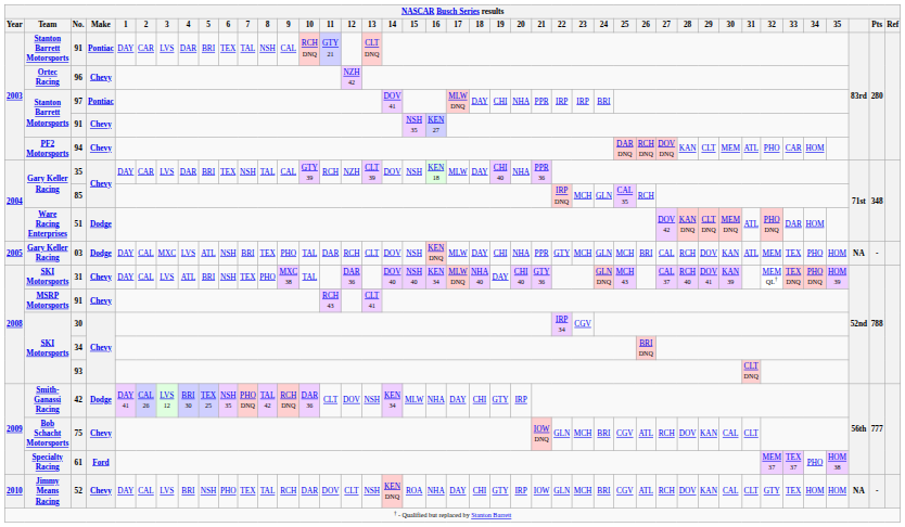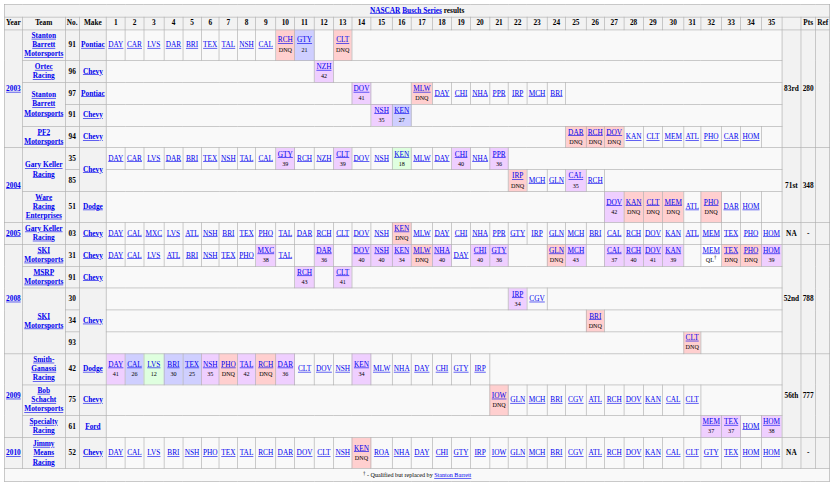 <table class="wikitable" style="text-align:center; font-size:75%">
 <tr>
 <th colspan=42><a href='#'>NASCAR</a> <a href='#'>Busch Series</a> results</th>
 </tr>
 <tr>
 <th>Year</th>
 <th>Team</th>
 <th>No.</th>
 <th>Make</th>
 <th>1</th>
 <th>2</th>
 <th>3</th>
 <th>4</th>
 <th>5</th>
 <th>6</th>
 <th>7</th>
 <th>8</th>
 <th>9</th>
 <th>10</th>
 <th>11</th>
 <th>12</th>
 <th>13</th>
 <th>14</th>
 <th>15</th>
 <th>16</th>
 <th>17</th>
 <th>18</th>
 <th>19</th>
 <th>20</th>
 <th>21</th>
 <th>22</th>
 <th>23</th>
 <th>24</th>
 <th>25</th>
 <th>26</th>
 <th>27</th>
 <th>28</th>
 <th>29</th>
 <th>30</th>
 <th>31</th>
 <th>32</th>
 <th>33</th>
 <th>34</th>
 <th>35</th>
 <th></th>
 <th>Pts</th>
 <th>Ref</th>
 </tr>
 <tr>
 <th rowspan=5><a href='#'>2003</a></th>
 <th><a href='#'>Stanton Barrett Motorsports</a></th>
 <th>91</th>
 <th><a href='#'>Pontiac</a></th>
 <td><a href='#'>DAY</a></td>
 <td><a href='#'>CAR</a></td>
 <td><a href='#'>LVS</a></td>
 <td><a href='#'>DAR</a></td>
 <td><a href='#'>BRI</a></td>
 <td><a href='#'>TEX</a></td>
 <td><a href='#'>TAL</a></td>
 <td><a href='#'>NSH</a></td>
 <td><a href='#'>CAL</a></td>
 <td style="background:#FFCFCF;"><a href='#'>RCH</a><br><small>DNQ</small></td>
 <td style="background:#CFCFFF;"><a href='#'>GTY</a><br><small>21</small></td>
 <td></td>
 <td style="background:#FFCFCF;"><a href='#'>CLT</a><br><small>DNQ</small></td>
 <td colspan=22></td>
 <th rowspan=5>83rd</th>
 <th rowspan=5>280</th>
 <th rowspan=5></th>
 </tr>
 <tr>
 <th><a href='#'>Ortec Racing</a></th>
 <th>96</th>
 <th><a href='#'>Chevy</a></th>
 <td colspan=11></td>
 <td style="background:#EFCFFF;"><a href='#'>NZH</a><br><small>42</small></td>
 <td colspan=23></td>
 </tr>
 <tr>
 <th rowspan=2><a href='#'>Stanton Barrett Motorsports</a></th>
 <th>97</th>
 <th><a href='#'>Pontiac</a></th>
 <td colspan=13></td>
 <td style="background:#EFCFFF;"><a href='#'>DOV</a><br><small>41</small></td>
 <td colspan=2></td>
 <td style="background:#FFCFCF;"><a href='#'>MLW</a><br><small>DNQ</small></td>
 <td><a href='#'>DAY</a></td>
 <td><a href='#'>CHI</a></td>
 <td><a href='#'>NHA</a></td>
 <td><a href='#'>PPR</a></td>
 <td><a href='#'>IRP</a></td>
-<td><a href='#'>IRP</a></td>
+<td><a href='#'>MCH</a></td>
 <td><a href='#'>BRI</a></td>
 <td colspan=12></td>
 </tr>
 <tr>
 <th>91</th>
 <th><a href='#'>Chevy</a></th>
 <td colspan=14></td>
 <td style="background:#EFCFFF;"><a href='#'>NSH</a><br><small>35</small></td>
 <td style="background:#CFCFFF;"><a href='#'>KEN</a><br><small>27</small></td>
 <td colspan=19></td>
 </tr>
 <tr>
 <th><a href='#'>PF2 Motorsports</a></th>
 <th>94</th>
 <th><a href='#'>Chevy</a></th>
 <td colspan=24></td>
 <td style="background:#FFCFCF;"><a href='#'>DAR</a><br><small>DNQ</small></td>
 <td style="background:#FFCFCF;"><a href='#'>RCH</a><br><small>DNQ</small></td>
 <td style="background:#FFCFCF;"><a href='#'>DOV</a><br><small>DNQ</small></td>
 <td><a href='#'>KAN</a></td>
 <td><a href='#'>CLT</a></td>
 <td><a href='#'>MEM</a></td>
 <td><a href='#'>ATL</a></td>
 <td><a href='#'>PHO</a></td>
 <td><a href='#'>CAR</a></td>
 <td><a href='#'>HOM</a></td>
 <td></td>
 </tr>
 <tr>
 <th rowspan=3><a href='#'>2004</a></th>
 <th rowspan=2><a href='#'>Gary Keller Racing</a></th>
 <th>35</th>
 <th rowspan=2><a href='#'>Chevy</a></th>
 <td><a href='#'>DAY</a></td>
 <td><a href='#'>CAR</a></td>
 <td><a href='#'>LVS</a></td>
 <td><a href='#'>DAR</a></td>
 <td><a href='#'>BRI</a></td>
 <td><a href='#'>TEX</a></td>
 <td><a href='#'>NSH</a></td>
 <td><a href='#'>TAL</a></td>
 <td><a href='#'>CAL</a></td>
 <td style="background:#EFCFFF;"><a href='#'>GTY</a><br><small>39</small></td>
 <td><a href='#'>RCH</a></td>
 <td><a href='#'>NZH</a></td>
 <td style="background:#EFCFFF;"><a href='#'>CLT</a><br><small>39</small></td>
 <td><a href='#'>DOV</a></td>
 <td><a href='#'>NSH</a></td>
 <td style="background:#DFFFDF;"><a href='#'>KEN</a><br><small>18</small></td>
 <td><a href='#'>MLW</a></td>
 <td><a href='#'>DAY</a></td>
 <td style="background:#EFCFFF;"><a href='#'>CHI</a><br><small>40</small></td>
 <td><a href='#'>NHA</a></td>
 <td style="background:#EFCFFF;"><a href='#'>PPR</a><br><small>36</small></td>
 <td colspan=14></td>
 <th rowspan=3>71st</th>
 <th rowspan=3>348</th>
 <th rowspan=3></th>
 </tr>
 <tr>
 <th>85</th>
 <td colspan=21></td>
 <td style="background:#FFCFCF;"><a href='#'>IRP</a><br><small>DNQ</small></td>
 <td><a href='#'>MCH</a></td>
 <td><a href='#'>GLN</a></td>
 <td style="background:#EFCFFF;"><a href='#'>CAL</a><br><small>35</small></td>
 <td><a href='#'>RCH</a></td>
 <td colspan=9></td>
 </tr>
 <tr>
 <th><a href='#'>Ware Racing Enterprises</a></th>
 <th>51</th>
 <th><a href='#'>Dodge</a></th>
 <td colspan=26></td>
 <td style="background:#EFCFFF;"><a href='#'>DOV</a><br><small>42</small></td>
 <td style="background:#FFCFCF;"><a href='#'>KAN</a><br><small>DNQ</small></td>
 <td style="background:#FFCFCF;"><a href='#'>CLT</a><br><small>DNQ</small></td>
 <td style="background:#FFCFCF;"><a href='#'>MEM</a><br><small>DNQ</small></td>
 <td><a href='#'>ATL</a></td>
 <td style="background:#FFCFCF;"><a href='#'>PHO</a><br><small>DNQ</small></td>
 <td><a href='#'>DAR</a></td>
 <td><a href='#'>HOM</a></td>
 <td></td>
 </tr>
 <tr>
 <th><a href='#'>2005</a></th>
 <th><a href='#'>Gary Keller Racing</a></th>
 <th>03</th>
-<th><a href='#'>Dodge</a></th>
+<th><a href='#'>Chevy</a></th>
 <td><a href='#'>DAY</a></td>
 <td><a href='#'>CAL</a></td>
 <td><a href='#'>MXC</a></td>
 <td><a href='#'>LVS</a></td>
 <td><a href='#'>ATL</a></td>
 <td><a href='#'>NSH</a></td>
 <td><a href='#'>BRI</a></td>
 <td><a href='#'>TEX</a></td>
 <td><a href='#'>PHO</a></td>
 <td><a href='#'>TAL</a></td>
 <td><a href='#'>DAR</a></td>
 <td><a href='#'>RCH</a></td>
 <td><a href='#'>CLT</a></td>
 <td><a href='#'>DOV</a></td>
 <td><a href='#'>NSH</a></td>
 <td style="background:#FFCFCF;"><a href='#'>KEN</a><br><small>DNQ</small></td>
 <td><a href='#'>MLW</a></td>
 <td><a href='#'>DAY</a></td>
 <td><a href='#'>CHI</a></td>
 <td><a href='#'>NHA</a></td>
 <td><a href='#'>PPR</a></td>
 <td><a href='#'>GTY</a></td>
-<td><a href='#'>MCH</a></td>
+<td><a href='#'>IRP</a></td>
 <td><a href='#'>GLN</a></td>
 <td><a href='#'>MCH</a></td>
 <td><a href='#'>BRI</a></td>
 <td><a href='#'>CAL</a></td>
 <td><a href='#'>RCH</a></td>
 <td><a href='#'>DOV</a></td>
 <td><a href='#'>KAN</a></td>
 <td><a href='#'>ATL</a></td>
 <td><a href='#'>MEM</a></td>
 <td><a href='#'>TEX</a></td>
 <td><a href='#'>PHO</a></td>
 <td><a href='#'>HOM</a></td>
 <th>NA</th>
 <th>-</th>
 <th></th>
 </tr>
 <tr>
 <th rowspan=5><a href='#'>2008</a></th>
 <th><a href='#'>SKI Motorsports</a></th>
 <th>31</th>
 <th><a href='#'>Chevy</a></th>
 <td><a href='#'>DAY</a></td>
 <td><a href='#'>CAL</a></td>
 <td><a href='#'>LVS</a></td>
 <td><a href='#'>ATL</a></td>
 <td><a href='#'>BRI</a></td>
 <td><a href='#'>NSH</a></td>
 <td><a href='#'>TEX</a></td>
 <td><a href='#'>PHO</a></td>
 <td style="background:#EFCFFF;"><a href='#'>MXC</a><br><small>38</small></td>
 <td><a href='#'>TAL</a></td>
 <td></td>
 <td style="background:#EFCFFF;"><a href='#'>DAR</a><br><small>36</small></td>
 <td></td>
 <td style="background:#EFCFFF;"><a href='#'>DOV</a><br><small>40</small></td>
 <td style="background:#EFCFFF;"><a href='#'>NSH</a><br><small>40</small></td>
 <td style="background:#EFCFFF;"><a href='#'>KEN</a><br><small>34</small></td>
 <td style="background:#FFCFCF;"><a href='#'>MLW</a><br><small>DNQ</small></td>
 <td style="background:#EFCFFF;"><a href='#'>NHA</a><br><small>40</small></td>
 <td><a href='#'>DAY</a></td>
 <td style="background:#EFCFFF;"><a href='#'>CHI</a><br><small>40</small></td>
 <td style="background:#EFCFFF;"><a href='#'>GTY</a><br><small>36</small></td>
 <td colspan=2></td>
 <td style="background:#FFCFCF;"><a href='#'>GLN</a><br><small>DNQ</small></td>
 <td style="background:#EFCFFF;"><a href='#'>MCH</a><br><small>43</small></td>
 <td></td>
 <td style="background:#EFCFFF;"><a href='#'>CAL</a><br><small>37</small></td>
 <td style="background:#EFCFFF;"><a href='#'>RCH</a><br><small>40</small></td>
 <td style="background:#EFCFFF;"><a href='#'>DOV</a><br><small>41</small></td>
 <td style="background:#EFCFFF;"><a href='#'>KAN</a><br><small>39</small></td>
 <td></td>
 <td style="background:#FFFFFF;"><a href='#'>MEM</a><br><small>QL<sup>†</sup></small></td>
 <td style="background:#FFCFCF;"><a href='#'>TEX</a><br><small>DNQ</small></td>
 <td style="background:#FFCFCF;"><a href='#'>PHO</a><br><small>DNQ</small></td>
 <td style="background:#EFCFFF;"><a href='#'>HOM</a><br><small>39</small></td>
 <th rowspan=5>52nd</th>
 <th rowspan=5>788</th>
 <th rowspan=5></th>
 </tr>
 <tr>
 <th><a href='#'>MSRP Motorsports</a></th>
 <th>91</th>
 <th><a href='#'>Chevy</a></th>
 <td colspan=10></td>
 <td style="background:#EFCFFF;"><a href='#'>RCH</a><br><small>43</small></td>
 <td></td>
 <td style="background:#EFCFFF;"><a href='#'>CLT</a><br><small>41</small></td>
 <td colspan=22></td>
 </tr>
 <tr>
 <th rowspan=3><a href='#'>SKI Motorsports</a></th>
 <th>30</th>
 <th rowspan=3><a href='#'>Chevy</a></th>
 <td colspan=21></td>
 <td style="background:#EFCFFF;"><a href='#'>IRP</a><br><small>34</small></td>
 <td><a href='#'>CGV</a></td>
 <td colspan=12></td>
 </tr>
 <tr>
 <th>34</th>
 <td colspan=25></td>
 <td style="background:#FFCFCF;"><a href='#'>BRI</a><br><small>DNQ</small></td>
 <td colspan=9></td>
 </tr>
 <tr>
 <th>93</th>
 <td colspan=30></td>
 <td style="background:#FFCFCF;"><a href='#'>CLT</a><br><small>DNQ</small></td>
 <td colspan=4></td>
 </tr>
 <tr>
 <th rowspan=3><a href='#'>2009</a></th>
 <th><a href='#'>Smith-Ganassi Racing</a></th>
 <th>42</th>
 <th><a href='#'>Dodge</a></th>
 <td style="background:#EFCFFF;"><a href='#'>DAY</a><br><small>41</small></td>
 <td style="background:#CFCFFF;"><a href='#'>CAL</a><br><small>26</small></td>
 <td style="background:#DFFFDF;"><a href='#'>LVS</a><br><small>12</small></td>
 <td style="background:#CFCFFF;"><a href='#'>BRI</a><br><small>30</small></td>
 <td style="background:#CFCFFF;"><a href='#'>TEX</a><br><small>25</small></td>
 <td style="background:#EFCFFF;"><a href='#'>NSH</a><br><small>35</small></td>
 <td style="background:#FFCFCF;"><a href='#'>PHO</a><br><small>DNQ</small></td>
 <td style="background:#EFCFFF;"><a href='#'>TAL</a><br><small>42</small></td>
 <td style="background:#FFCFCF;"><a href='#'>RCH</a><br><small>DNQ</small></td>
 <td style="background:#EFCFFF;"><a href='#'>DAR</a><br><small>36</small></td>
 <td><a href='#'>CLT</a></td>
 <td><a href='#'>DOV</a></td>
 <td><a href='#'>NSH</a></td>
 <td style="background:#EFCFFF;"><a href='#'>KEN</a><br><small>34</small></td>
 <td><a href='#'>MLW</a></td>
 <td><a href='#'>NHA</a></td>
 <td><a href='#'>DAY</a></td>
 <td><a href='#'>CHI</a></td>
 <td><a href='#'>GTY</a></td>
 <td><a href='#'>IRP</a></td>
 <td colspan=15></td>
 <th rowspan=3>56th</th>
 <th rowspan=3>777</th>
 <th rowspan=3></th>
 </tr>
 <tr>
 <th><a href='#'>Bob Schacht Motorsports</a></th>
 <th>75</th>
 <th><a href='#'>Chevy</a></th>
 <td colspan=20></td>
 <td style="background:#FFCFCF;"><a href='#'>IOW</a><br><small>DNQ</small></td>
 <td><a href='#'>GLN</a></td>
 <td><a href='#'>MCH</a></td>
 <td><a href='#'>BRI</a></td>
 <td><a href='#'>CGV</a></td>
 <td><a href='#'>ATL</a></td>
 <td><a href='#'>RCH</a></td>
 <td><a href='#'>DOV</a></td>
 <td><a href='#'>KAN</a></td>
 <td><a href='#'>CAL</a></td>
 <td><a href='#'>CLT</a></td>
 <td colspan=4></td>
 </tr>
 <tr>
 <th><a href='#'>Specialty Racing</a></th>
 <th>61</th>
 <th><a href='#'>Ford</a></th>
 <td colspan=31></td>
 <td style="background:#EFCFFF;"><a href='#'>MEM</a><br><small>37</small></td>
 <td style="background:#EFCFFF;"><a href='#'>TEX</a><br><small>37</small></td>
-<td><a href='#'>PHO</a></td>
+<td><a href='#'>HOM</a></td>
 <td style="background:#EFCFFF;"><a href='#'>HOM</a><br><small>38</small></td>
 </tr>
 <tr>
 <th><a href='#'>2010</a></th>
 <th><a href='#'>Jimmy Means Racing</a></th>
 <th>52</th>
 <th><a href='#'>Chevy</a></th>
 <td><a href='#'>DAY</a></td>
 <td><a href='#'>CAL</a></td>
 <td><a href='#'>LVS</a></td>
 <td><a href='#'>BRI</a></td>
 <td><a href='#'>NSH</a></td>
 <td><a href='#'>PHO</a></td>
 <td><a href='#'>TEX</a></td>
 <td><a href='#'>TAL</a></td>
 <td><a href='#'>RCH</a></td>
 <td><a href='#'>DAR</a></td>
 <td><a href='#'>DOV</a></td>
 <td><a href='#'>CLT</a></td>
 <td><a href='#'>NSH</a></td>
 <td style="background:#FFCFCF;"><a href='#'>KEN</a><br><small>DNQ</small></td>
 <td><a href='#'>ROA</a></td>
 <td><a href='#'>NHA</a></td>
 <td><a href='#'>DAY</a></td>
 <td><a href='#'>CHI</a></td>
 <td><a href='#'>GTY</a></td>
 <td><a href='#'>IRP</a></td>
 <td><a href='#'>IOW</a></td>
 <td><a href='#'>GLN</a></td>
 <td><a href='#'>MCH</a></td>
 <td><a href='#'>BRI</a></td>
 <td><a href='#'>CGV</a></td>
 <td><a href='#'>ATL</a></td>
 <td><a href='#'>RCH</a></td>
 <td><a href='#'>DOV</a></td>
 <td><a href='#'>KAN</a></td>
 <td><a href='#'>CAL</a></td>
 <td><a href='#'>CLT</a></td>
 <td><a href='#'>GTY</a></td>
 <td><a href='#'>TEX</a></td>
 <td><a href='#'>HOM</a></td>
 <td><a href='#'>HOM</a></td>
 <th>NA</th>
 <th>-</th>
 <th></th>
 </tr>
 <tr>
 <td colspan=42><small><sup>†</sup> - Qualified but replaced by <a href='#'>Stanton Barrett</a></small></td>
 </tr>
 </table>
